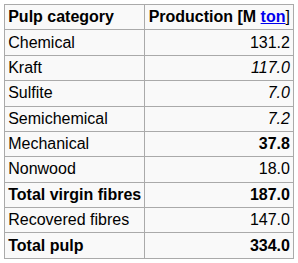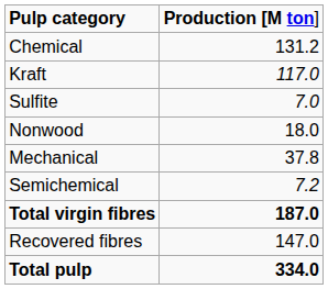 <table class="wikitable">
 <tr>
 <td align="left"><strong>Pulp category</strong></td>
 <td style="text-align:right;"><strong>Production [M <a href='#'>ton</a></strong>]</td>
 </tr>
 <tr>
 <td>Chemical</td>
 <td style="text-align:right;">131.2</td>
 </tr>
 <tr>
 <td>Kraft</td>
 <td style="text-align:right;"><em>117.0</em></td>
 </tr>
 <tr>
 <td>Sulfite</td>
 <td style="text-align:right;"><em>7.0</em></td>
 </tr>
 <tr>
-<td>Semichemical</td>
-<td style="text-align:right;"><em>7.2</em></td>
+<td>Nonwood</td>
+<td style="text-align:right;">18.0</td>
 </tr>
 <tr>
 <td>Mechanical</td>
-<td style="text-align:right;"><strong>37.8</strong></td>
+<td style="text-align:right;">37.8</td>
 </tr>
 <tr>
-<td>Nonwood</td>
-<td style="text-align:right;">18.0</td>
+<td>Semichemical</td>
+<td style="text-align:right;"><em>7.2</em></td>
 </tr>
 <tr>
 <td><strong>Total virgin fibres</strong></td>
 <td style="text-align:right;"><strong>187.0</strong></td>
 </tr>
 <tr>
 <td>Recovered fibres</td>
 <td style="text-align:right;">147.0</td>
 </tr>
 <tr>
 <td><strong>Total pulp</strong></td>
 <td style="text-align:right;"><strong>334.0</strong></td>
 </tr>
 </table>
